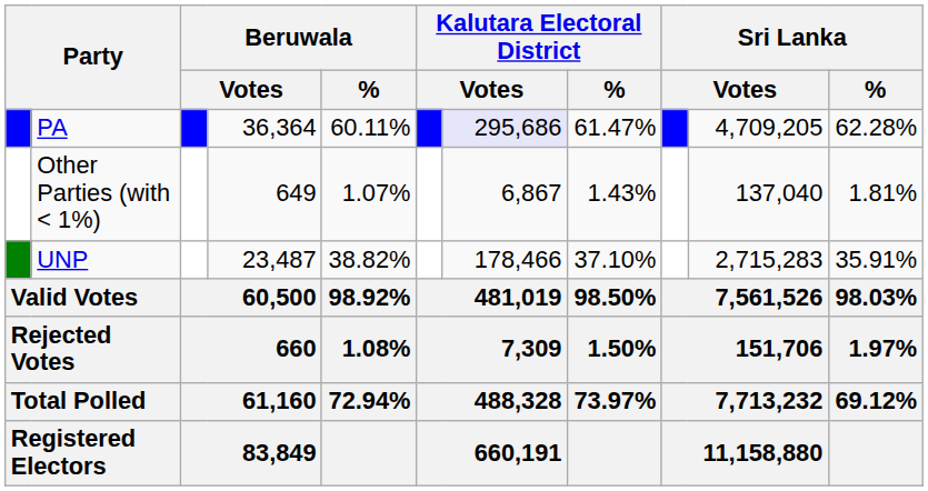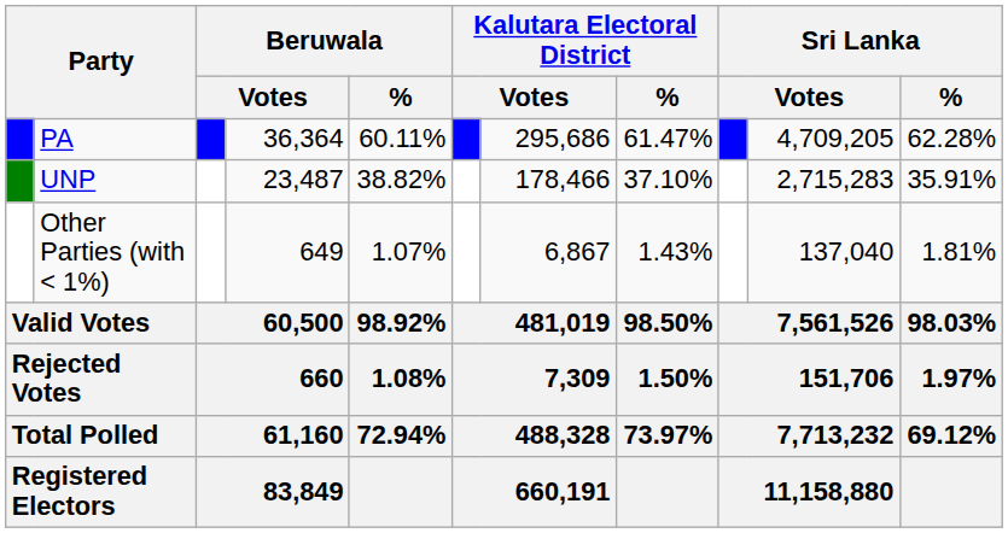 <table class="wikitable">
 <tr>
 <th colspan="2" width="144px"rowspan="2">Party</th>
 <th colspan="3" width="216px">Beruwala</th>
 <th colspan="3" width="216px"><a href='#'>Kalutara Electoral District</a></th>
 <th colspan="3" width="216px">Sri Lanka</th>
 </tr>
 <tr>
 <th colspan="2" width="144px">Votes</th>
 <th>%</th>
 <th colspan="2" width="144px">Votes</th>
 <th>%</th>
 <th colspan="2" width="144px">Votes</th>
 <th>%</th>
 </tr>
 <tr>
 <td style="background-color:blue;" width="10px"></td>
 <td style="text-align:left;"><a href='#'>PA</a></td>
 <td style="background-color:blue;" width="10px"></td>
 <td style="text-align:right;">36,364</td>
 <td style="text-align:right;">60.11%</td>
 <td style="background-color:blue;" width="10px"></td>
-<td style="background: lavender; text-align:right;">295,686</td>
+<td style="text-align:right;">295,686</td>
 <td style="text-align:right;">61.47%</td>
 <td style="background-color:blue;" width="10px"></td>
 <td style="text-align:right;">4,709,205</td>
 <td style="text-align:right;">62.28%</td>
+</tr>
+<tr>
+<td style="background-color:green;" width="10px"></td>
+<td style="text-align:left;"><a href='#'>UNP</a></td>
+<td style="background-color:white;" width="10px"></td>
+<td style="text-align:right;">23,487</td>
+<td style="text-align:right;">38.82%</td>
+<td style="background-color:white;" width="10px"></td>
+<td style="text-align:right;">178,466</td>
+<td style="text-align:right;">37.10%</td>
+<td style="background-color:white;" width="10px"></td>
+<td style="text-align:right;">2,715,283</td>
+<td style="text-align:right;">35.91%</td>
 </tr>
 <tr>
 <td style="background-color:white;" width="10px"></td>
 <td style="text-align:left;">Other Parties (with < 1%)</td>
 <td style="background-color:white;" width="10px"></td>
 <td style="text-align:right;">649</td>
 <td style="text-align:right;">1.07%</td>
 <td style="background-color:white;" width="10px"></td>
 <td style="text-align:right;">6,867</td>
 <td style="text-align:right;">1.43%</td>
 <td style="background-color:white;" width="10px"></td>
 <td style="text-align:right;">137,040</td>
 <td style="text-align:right;">1.81%</td>
-</tr>
-<tr>
-<td style="background-color:green;" width="10px"></td>
-<td style="text-align:left;"><a href='#'>UNP</a></td>
-<td style="background-color:white;" width="10px"></td>
-<td style="text-align:right;">23,487</td>
-<td style="text-align:right;">38.82%</td>
-<td style="background-color:white;" width="10px"></td>
-<td style="text-align:right;">178,466</td>
-<td style="text-align:right;">37.10%</td>
-<td style="background-color:white;" width="10px"></td>
-<td style="text-align:right;">2,715,283</td>
-<td style="text-align:right;">35.91%</td>
 </tr>
 <tr>
 <th colspan="2" width="144px"style="text-align:left;">Valid Votes</th>
 <th style="text-align:right;"colspan="2" width="144px">60,500</th>
 <th style="text-align:right;">98.92%</th>
 <th style="text-align:right;"colspan="2" width="144px">481,019</th>
 <th style="text-align:right;">98.50%</th>
 <th style="text-align:right;"colspan="2" width="144px">7,561,526</th>
 <th style="text-align:right;">98.03%</th>
 </tr>
 <tr>
 <th colspan="2" width="144px"style="text-align:left;">Rejected Votes</th>
 <th style="text-align:right;"colspan="2" width="144px">660</th>
 <th style="text-align:right;">1.08%</th>
 <th style="text-align:right;"colspan="2" width="144px">7,309</th>
 <th style="text-align:right;">1.50%</th>
 <th style="text-align:right;"colspan="2" width="144px">151,706</th>
 <th style="text-align:right;">1.97%</th>
 </tr>
 <tr>
 <th colspan="2" width="144px"style="text-align:left;">Total Polled</th>
 <th style="text-align:right;"colspan="2" width="144px">61,160</th>
 <th style="text-align:right;">72.94%</th>
 <th style="text-align:right;"colspan="2" width="144px">488,328</th>
 <th style="text-align:right;">73.97%</th>
 <th style="text-align:right;"colspan="2" width="144px">7,713,232</th>
 <th style="text-align:right;">69.12%</th>
 </tr>
 <tr>
 <th colspan="2" width="144px"style="text-align:left;">Registered Electors</th>
 <th style="text-align:right;"colspan="2" width="144px">83,849</th>
 <th></th>
 <th style="text-align:right;"colspan="2" width="144px">660,191</th>
 <th></th>
 <th style="text-align:right;"colspan="2" width="144px">11,158,880</th>
 <th></th>
 </tr>
 </table>
